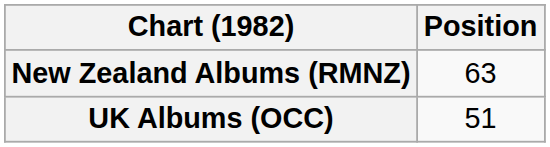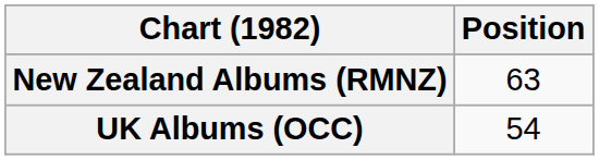 <table class="wikitable plainrowheaders" style="text-align:center">
 <tr>
 <th scope="col">Chart (1982)</th>
 <th scope="col">Position</th>
 </tr>
 <tr>
 <th scope="row">New Zealand Albums (RMNZ)</th>
 <td>63</td>
 </tr>
 <tr>
 <th scope="row">UK Albums (OCC)</th>
-<td>51</td>
+<td>54</td>
 </tr>
 </table>
